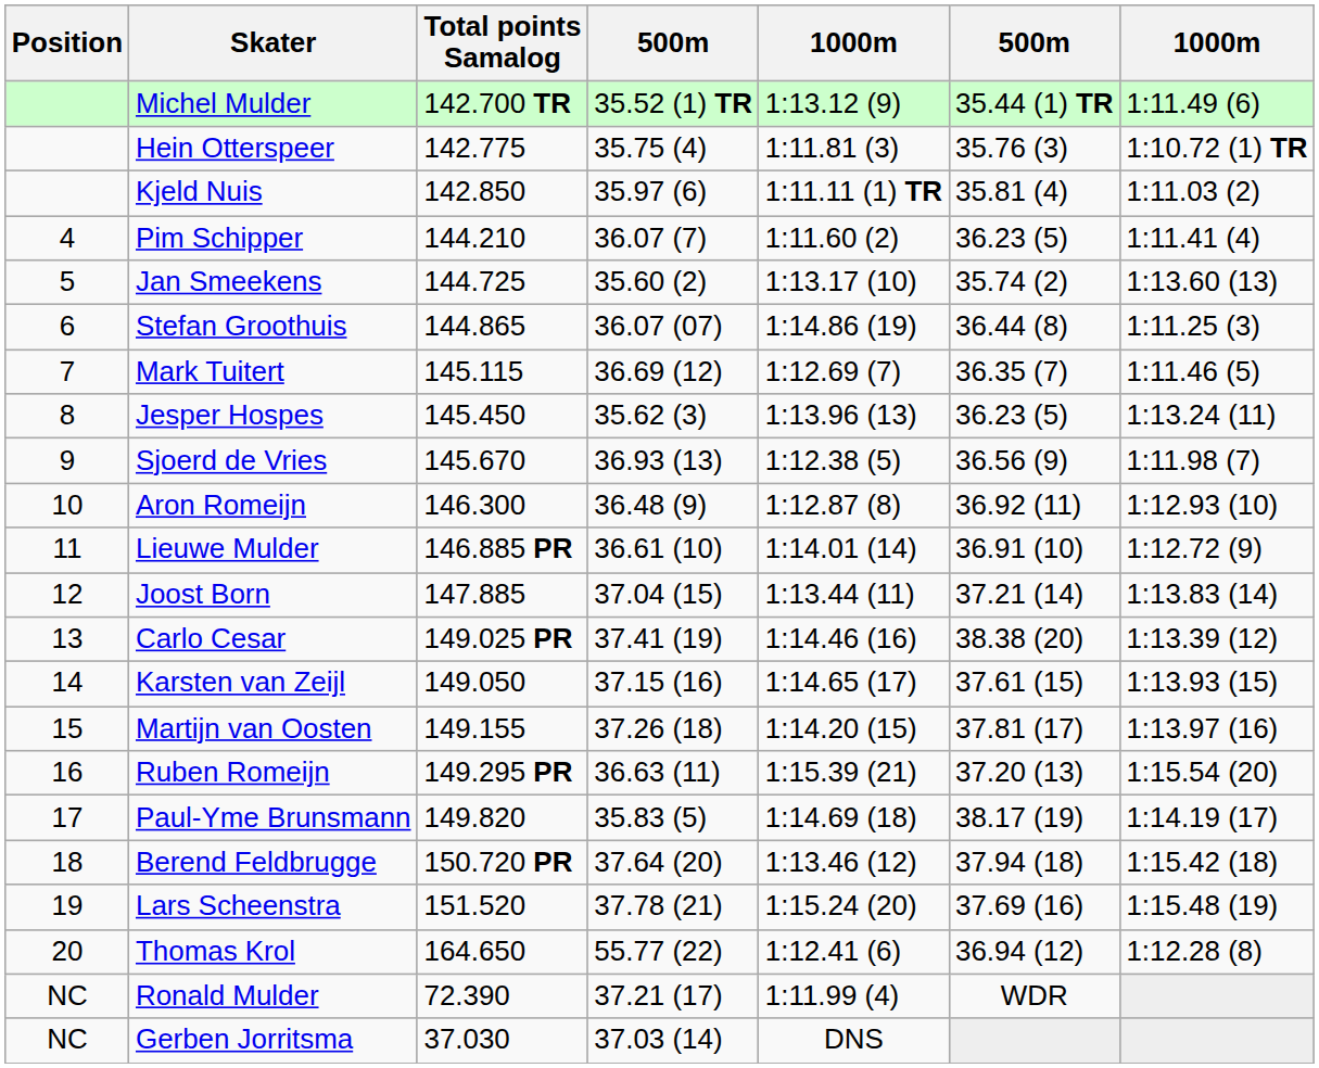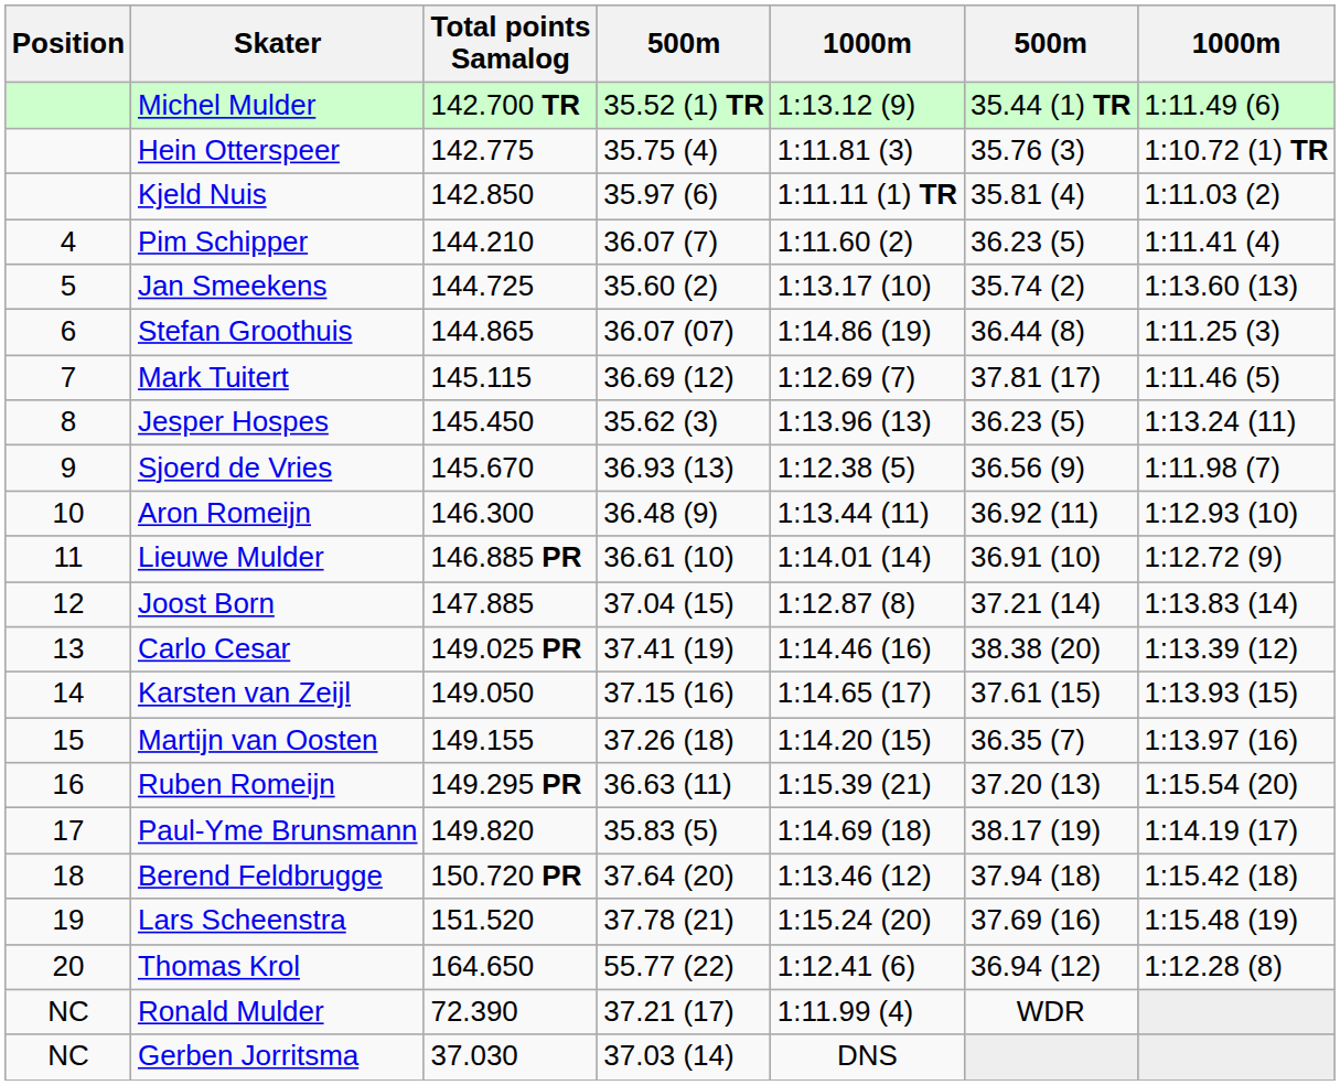 <table class="wikitable">
 <tr>
 <th>Position</th>
 <th>Skater</th>
 <th>Total points <br> Samalog</th>
 <th>500m</th>
 <th>1000m</th>
 <th>500m</th>
 <th>1000m</th>
 </tr>
 <tr bgcolor=ccffcc>
 <td style="text-align:center"></td>
 <td><a href='#'>Michel Mulder</a></td>
 <td>142.700 <strong>TR</strong></td>
 <td>35.52 (1) <strong>TR</strong></td>
 <td>1:13.12 (9)</td>
 <td>35.44 (1) <strong>TR</strong></td>
 <td>1:11.49 (6)</td>
 </tr>
 <tr>
 <td style="text-align:center"></td>
 <td><a href='#'>Hein Otterspeer</a></td>
 <td>142.775</td>
 <td>35.75 (4)</td>
 <td>1:11.81 (3)</td>
 <td>35.76 (3)</td>
 <td>1:10.72 (1) <strong>TR</strong></td>
 </tr>
 <tr>
 <td style="text-align:center"></td>
 <td><a href='#'>Kjeld Nuis</a></td>
 <td>142.850</td>
 <td>35.97 (6)</td>
 <td>1:11.11 (1) <strong>TR</strong></td>
 <td>35.81 (4)</td>
 <td>1:11.03 (2)</td>
 </tr>
 <tr>
 <td style="text-align:center">4</td>
 <td><a href='#'>Pim Schipper</a></td>
 <td>144.210</td>
 <td>36.07 (7)</td>
 <td>1:11.60 (2)</td>
 <td>36.23 (5)</td>
 <td>1:11.41 (4)</td>
 </tr>
 <tr>
 <td style="text-align:center">5</td>
 <td><a href='#'>Jan Smeekens</a></td>
 <td>144.725</td>
 <td>35.60 (2)</td>
 <td>1:13.17 (10)</td>
 <td>35.74 (2)</td>
 <td>1:13.60 (13)</td>
 </tr>
 <tr>
 <td style="text-align:center">6</td>
 <td><a href='#'>Stefan Groothuis</a></td>
 <td>144.865</td>
 <td>36.07 (07)</td>
 <td>1:14.86 (19)</td>
 <td>36.44 (8)</td>
 <td>1:11.25 (3)</td>
 </tr>
 <tr>
 <td style="text-align:center">7</td>
 <td><a href='#'>Mark Tuitert</a></td>
 <td>145.115</td>
 <td>36.69 (12)</td>
 <td>1:12.69 (7)</td>
-<td>36.35 (7)</td>
+<td>37.81 (17)</td>
 <td>1:11.46 (5)</td>
 </tr>
 <tr>
 <td style="text-align:center">8</td>
 <td><a href='#'>Jesper Hospes</a></td>
 <td>145.450</td>
 <td>35.62 (3)</td>
 <td>1:13.96 (13)</td>
 <td>36.23 (5)</td>
 <td>1:13.24 (11)</td>
 </tr>
 <tr>
 <td style="text-align:center">9</td>
 <td><a href='#'>Sjoerd de Vries</a></td>
 <td>145.670</td>
 <td>36.93 (13)</td>
 <td>1:12.38 (5)</td>
 <td>36.56 (9)</td>
 <td>1:11.98 (7)</td>
 </tr>
 <tr>
 <td style="text-align:center">10</td>
 <td><a href='#'>Aron Romeijn</a></td>
 <td>146.300</td>
 <td>36.48 (9)</td>
-<td>1:12.87 (8)</td>
+<td>1:13.44 (11)</td>
 <td>36.92 (11)</td>
 <td>1:12.93 (10)</td>
 </tr>
 <tr>
 <td style="text-align:center">11</td>
 <td><a href='#'>Lieuwe Mulder</a></td>
 <td>146.885 <strong>PR</strong></td>
 <td>36.61 (10)</td>
 <td>1:14.01 (14)</td>
 <td>36.91 (10)</td>
 <td>1:12.72 (9)</td>
 </tr>
 <tr>
 <td style="text-align:center">12</td>
 <td><a href='#'>Joost Born</a></td>
 <td>147.885</td>
 <td>37.04 (15)</td>
-<td>1:13.44 (11)</td>
+<td>1:12.87 (8)</td>
 <td>37.21 (14)</td>
 <td>1:13.83 (14)</td>
 </tr>
 <tr>
 <td style="text-align:center">13</td>
 <td><a href='#'>Carlo Cesar</a></td>
 <td>149.025 <strong>PR</strong></td>
 <td>37.41 (19)</td>
 <td>1:14.46 (16)</td>
 <td>38.38 (20)</td>
 <td>1:13.39 (12)</td>
 </tr>
 <tr>
 <td style="text-align:center">14</td>
 <td><a href='#'>Karsten van Zeijl</a></td>
 <td>149.050</td>
 <td>37.15 (16)</td>
 <td>1:14.65 (17)</td>
 <td>37.61 (15)</td>
 <td>1:13.93 (15)</td>
 </tr>
 <tr>
 <td style="text-align:center">15</td>
 <td><a href='#'>Martijn van Oosten</a></td>
 <td>149.155</td>
 <td>37.26 (18)</td>
 <td>1:14.20 (15)</td>
-<td>37.81 (17)</td>
+<td>36.35 (7)</td>
 <td>1:13.97 (16)</td>
 </tr>
 <tr>
 <td style="text-align:center">16</td>
 <td><a href='#'>Ruben Romeijn</a></td>
 <td>149.295 <strong>PR</strong></td>
 <td>36.63 (11)</td>
 <td>1:15.39 (21)</td>
 <td>37.20 (13)</td>
 <td>1:15.54 (20)</td>
 </tr>
 <tr>
 <td style="text-align:center">17</td>
 <td><a href='#'>Paul-Yme Brunsmann</a></td>
 <td>149.820</td>
 <td>35.83 (5)</td>
 <td>1:14.69 (18)</td>
 <td>38.17 (19)</td>
 <td>1:14.19 (17)</td>
 </tr>
 <tr>
 <td style="text-align:center">18</td>
 <td><a href='#'>Berend Feldbrugge</a></td>
 <td>150.720 <strong>PR</strong></td>
 <td>37.64 (20)</td>
 <td>1:13.46 (12)</td>
 <td>37.94 (18)</td>
 <td>1:15.42 (18)</td>
 </tr>
 <tr>
 <td style="text-align:center">19</td>
 <td><a href='#'>Lars Scheenstra</a></td>
 <td>151.520</td>
 <td>37.78 (21)</td>
 <td>1:15.24 (20)</td>
 <td>37.69 (16)</td>
 <td>1:15.48 (19)</td>
 </tr>
 <tr>
 <td style="text-align:center">20</td>
 <td><a href='#'>Thomas Krol</a></td>
 <td>164.650</td>
 <td>55.77 (22)</td>
 <td>1:12.41 (6)</td>
 <td>36.94 (12)</td>
 <td>1:12.28 (8)</td>
 </tr>
 <tr>
 <td style="text-align:center">NC</td>
 <td><a href='#'>Ronald Mulder</a></td>
 <td>72.390</td>
 <td>37.21 (17)</td>
 <td>1:11.99 (4)</td>
 <td style="text-align:center">WDR</td>
 <td bgcolor=#EEEEEE></td>
 </tr>
 <tr>
 <td style="text-align:center">NC</td>
 <td><a href='#'>Gerben Jorritsma</a></td>
 <td>37.030</td>
 <td>37.03 (14)</td>
 <td style="text-align:center">DNS</td>
 <td bgcolor=#EEEEEE></td>
 <td bgcolor=#EEEEEE></td>
 </tr>
 <tr>
 </tr>
 </table>
